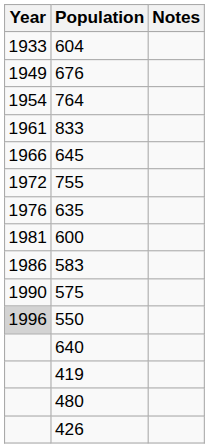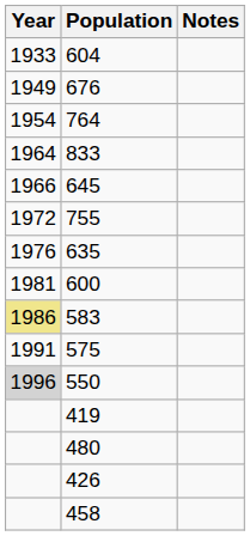 <table class="wikitable">
 <tr>
 <th>Year</th>
 <th>Population</th>
 <th>Notes</th>
 </tr>
 <tr>
 <td>1933</td>
 <td>604</td>
 <td></td>
 </tr>
 <tr>
 <td>1949</td>
 <td>676</td>
 <td></td>
 </tr>
 <tr>
 <td>1954</td>
 <td>764</td>
 <td></td>
 </tr>
 <tr>
-<td>1961</td>
+<td>1964</td>
 <td>833</td>
 <td></td>
 </tr>
 <tr>
 <td>1966</td>
 <td>645</td>
 <td></td>
 </tr>
 <tr>
 <td>1972</td>
 <td>755</td>
 <td></td>
 </tr>
 <tr>
 <td>1976</td>
 <td>635</td>
 <td></td>
 </tr>
 <tr>
 <td>1981</td>
 <td>600</td>
 <td></td>
 </tr>
 <tr>
-<td>1986</td>
+<td style="background: khaki;">1986</td>
 <td>583</td>
 <td></td>
 </tr>
 <tr>
-<td>1990</td>
+<td>1991</td>
 <td>575</td>
 <td></td>
 </tr>
 <tr>
 <td style="background: lightgrey;">1996</td>
 <td>550</td>
-<td></td>
-</tr>
-<tr>
-<td></td>
-<td>640</td>
 <td></td>
 </tr>
 <tr>
 <td></td>
 <td>419</td>
 <td></td>
 </tr>
 <tr>
 <td></td>
 <td>480</td>
 <td></td>
 </tr>
 <tr>
 <td></td>
 <td>426</td>
 <td></td>
 </tr>
+<tr>
+<td></td>
+<td>458</td>
+<td></td>
+</tr>
 </table>
